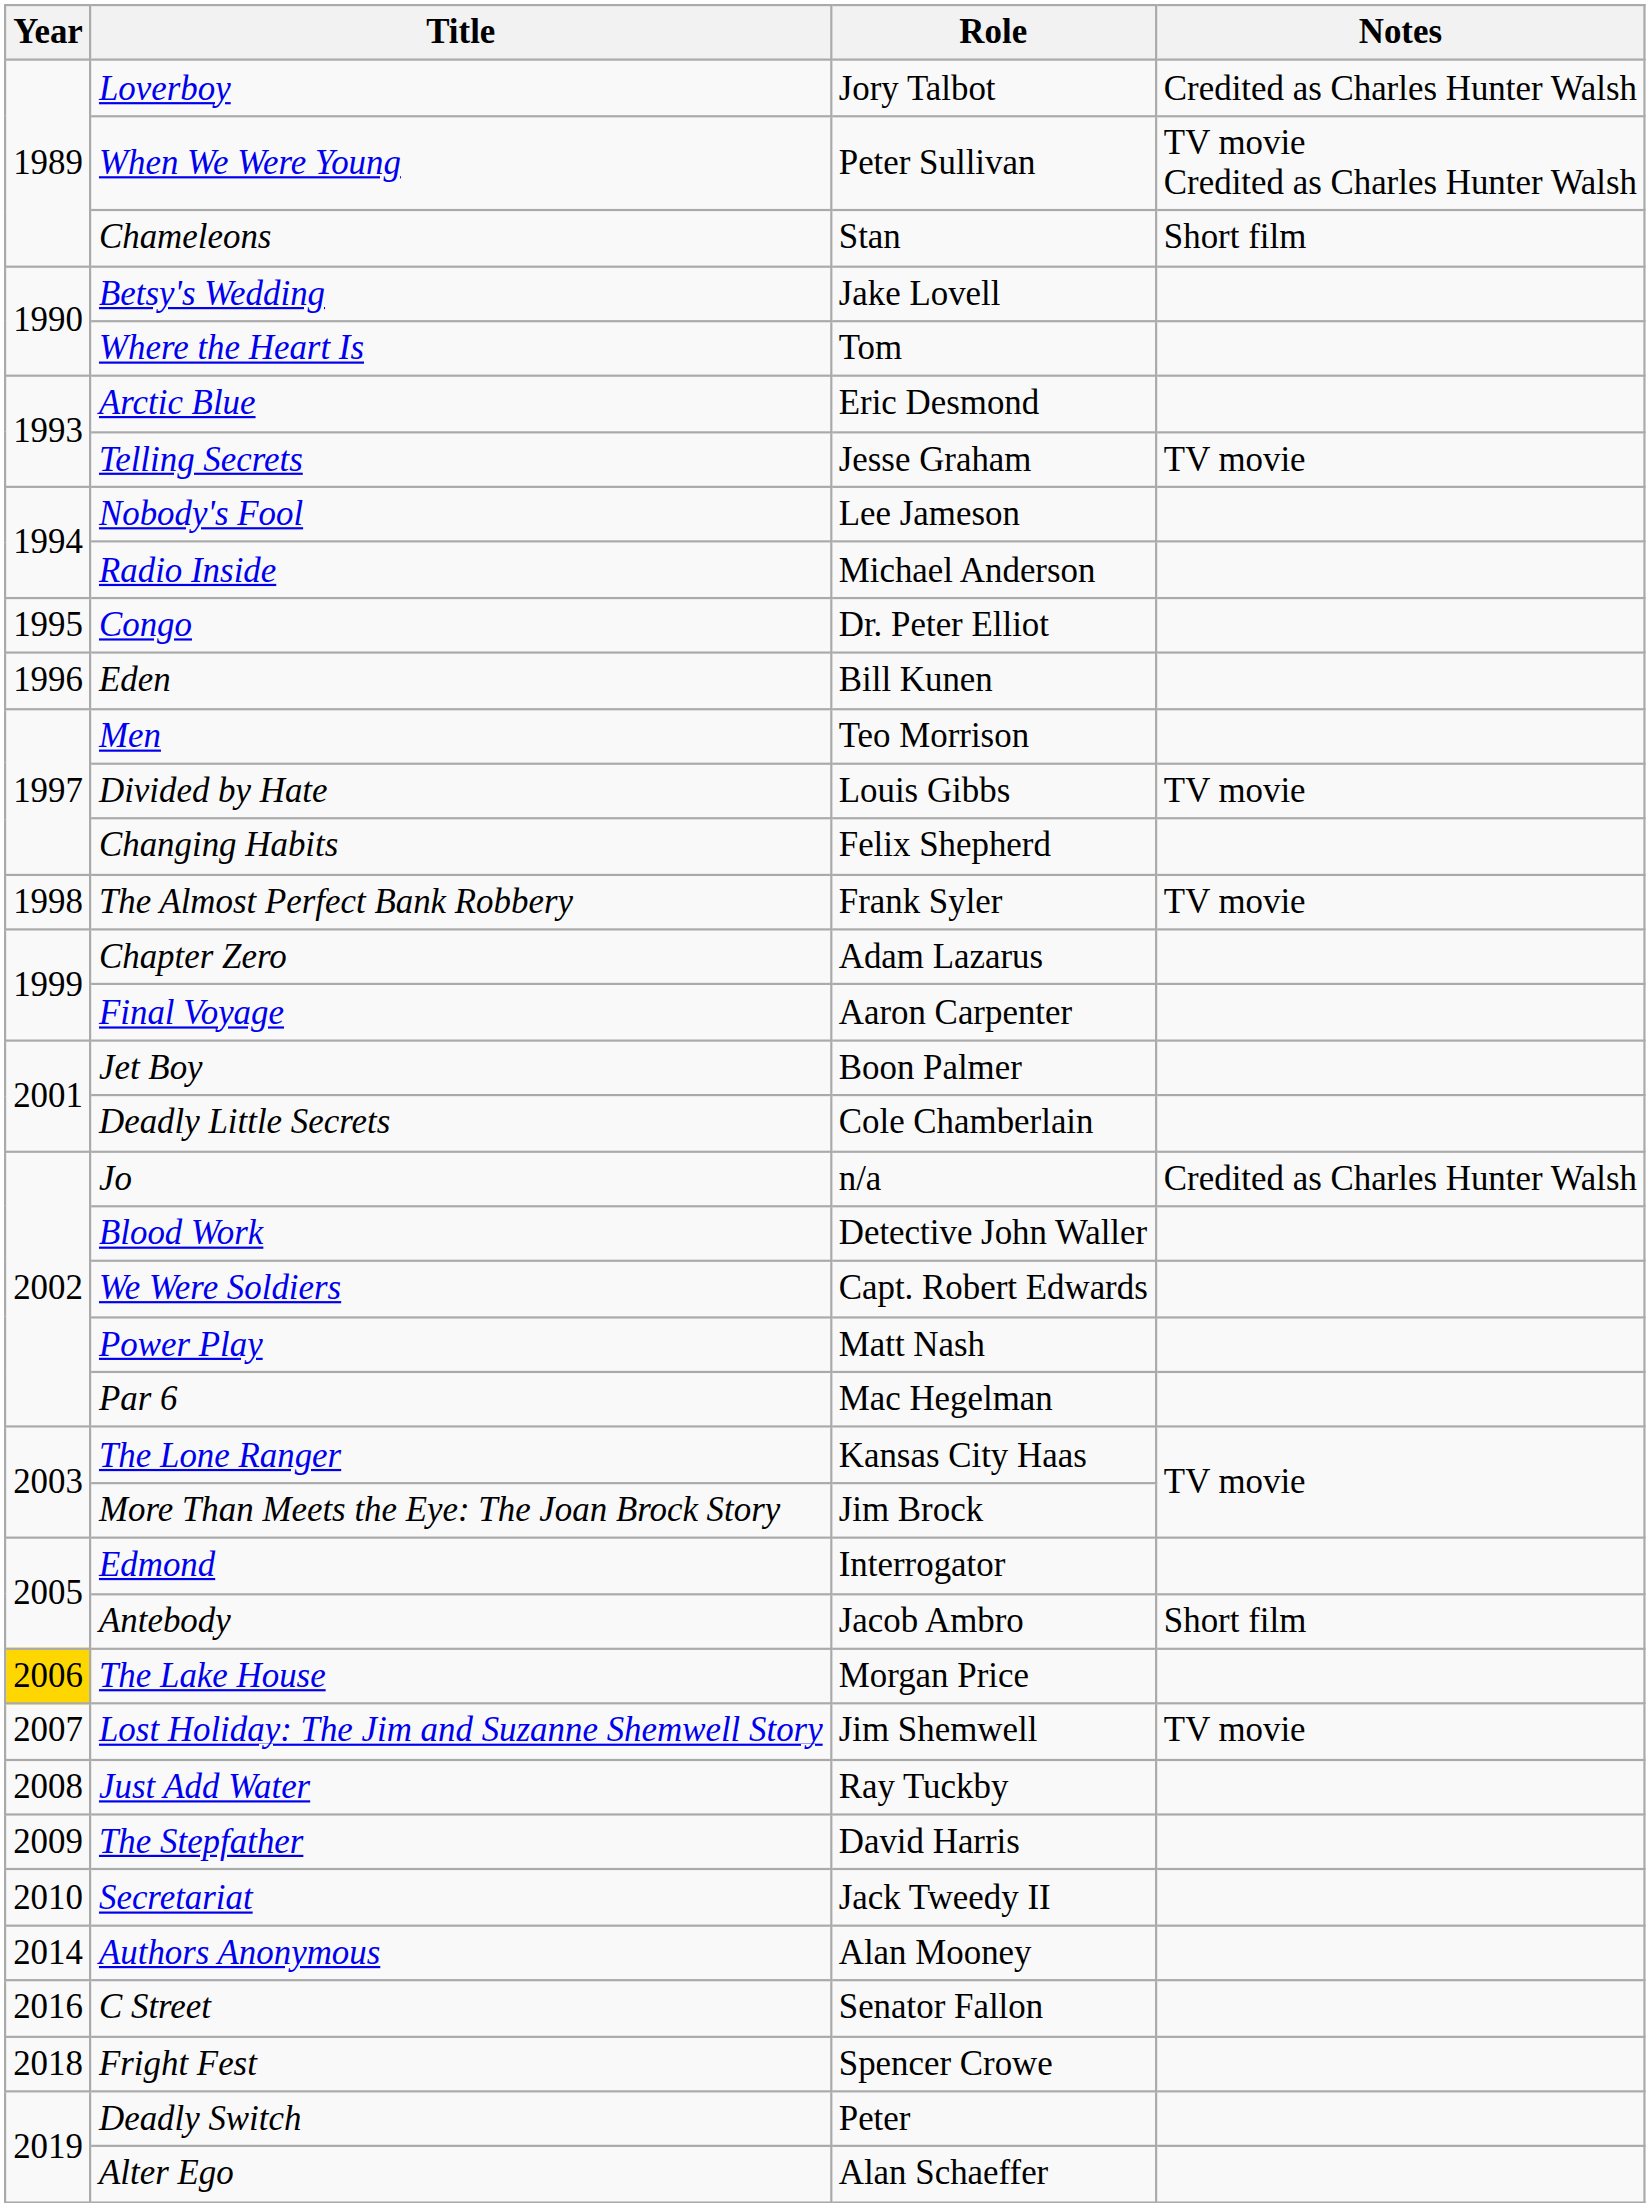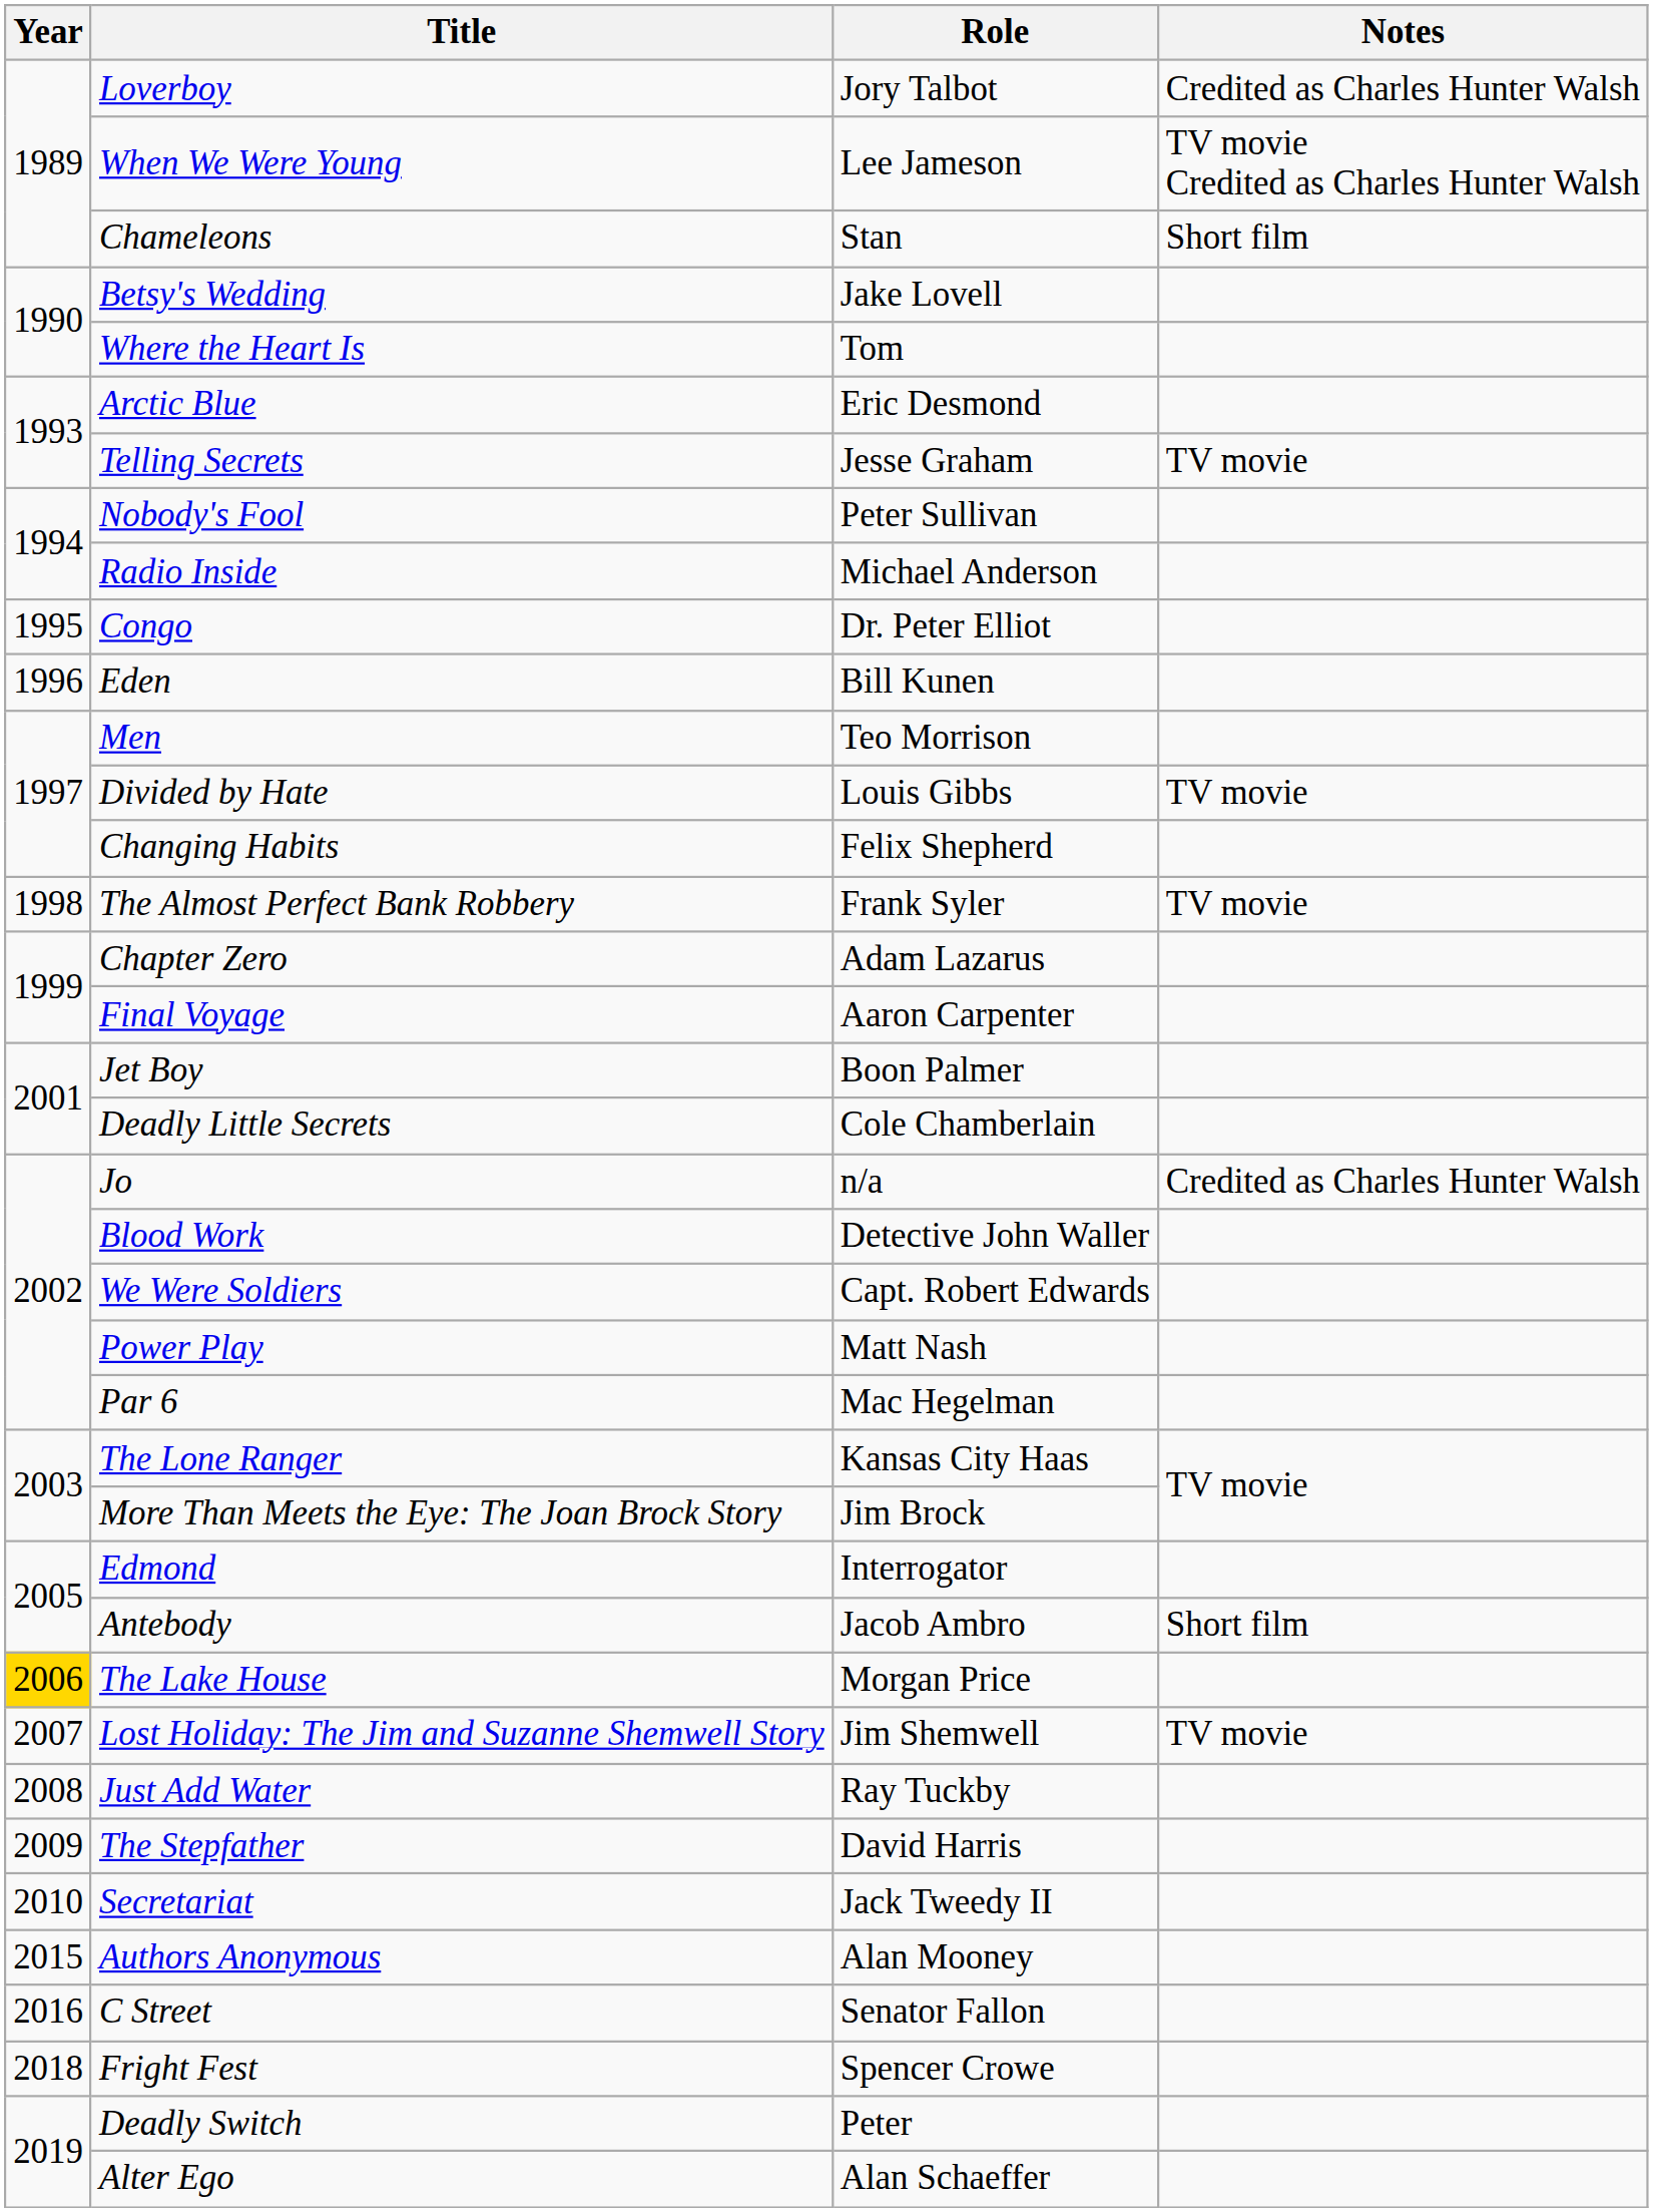 <table class="wikitable sortable">
 <tr>
 <th>Year</th>
 <th>Title</th>
 <th>Role</th>
 <th class="unsortable">Notes</th>
 </tr>
 <tr>
 <td rowspan=3>1989</td>
 <td><em><a href='#'>Loverboy</a></em></td>
 <td>Jory Talbot</td>
 <td>Credited as Charles Hunter Walsh</td>
 </tr>
 <tr>
 <td><em><a href='#'>When We Were Young</a></em></td>
-<td>Peter Sullivan</td>
+<td>Lee Jameson</td>
 <td>TV movie<br>Credited as Charles Hunter Walsh</td>
 </tr>
 <tr>
 <td><em>Chameleons</em></td>
 <td>Stan</td>
 <td>Short film</td>
 </tr>
 <tr>
 <td rowspan=2>1990</td>
 <td><em><a href='#'>Betsy's Wedding</a></em></td>
 <td>Jake Lovell</td>
 <td></td>
 </tr>
 <tr>
 <td><em><a href='#'>Where the Heart Is</a></em></td>
 <td>Tom</td>
 <td></td>
 </tr>
 <tr>
 <td rowspan=2>1993</td>
 <td><em><a href='#'>Arctic Blue</a></em></td>
 <td>Eric Desmond</td>
 <td></td>
 </tr>
 <tr>
 <td><em><a href='#'>Telling Secrets</a></em></td>
 <td>Jesse Graham</td>
 <td>TV movie</td>
 </tr>
 <tr>
 <td rowspan=2>1994</td>
 <td><em><a href='#'>Nobody's Fool</a></em></td>
-<td>Lee Jameson</td>
+<td>Peter Sullivan</td>
 <td></td>
 </tr>
 <tr>
 <td><em><a href='#'>Radio Inside</a></em></td>
 <td>Michael Anderson</td>
 <td></td>
 </tr>
 <tr>
 <td>1995</td>
 <td><em><a href='#'>Congo</a></em></td>
 <td>Dr. Peter Elliot</td>
 <td></td>
 </tr>
 <tr>
 <td>1996</td>
 <td><em>Eden</em></td>
 <td>Bill Kunen</td>
 <td></td>
 </tr>
 <tr>
 <td rowspan=3>1997</td>
 <td><em><a href='#'>Men</a></em></td>
 <td>Teo Morrison</td>
 <td></td>
 </tr>
 <tr>
 <td><em>Divided by Hate</em></td>
 <td>Louis Gibbs</td>
 <td>TV movie</td>
 </tr>
 <tr>
 <td><em>Changing Habits</em></td>
 <td>Felix Shepherd</td>
 <td></td>
 </tr>
 <tr>
 <td>1998</td>
 <td><em>The Almost Perfect Bank Robbery</em></td>
 <td>Frank Syler</td>
 <td>TV movie</td>
 </tr>
 <tr>
 <td rowspan=2>1999</td>
 <td><em>Chapter Zero</em></td>
 <td>Adam Lazarus</td>
 <td></td>
 </tr>
 <tr>
 <td><em><a href='#'>Final Voyage</a></em></td>
 <td>Aaron Carpenter</td>
 <td></td>
 </tr>
 <tr>
 <td rowspan=2>2001</td>
 <td><em>Jet Boy</em></td>
 <td>Boon Palmer</td>
 <td></td>
 </tr>
 <tr>
 <td><em>Deadly Little Secrets</em></td>
 <td>Cole Chamberlain</td>
 <td></td>
 </tr>
 <tr>
 <td rowspan=5>2002</td>
 <td><em>Jo</em></td>
 <td>n/a</td>
 <td>Credited as Charles Hunter Walsh</td>
 </tr>
 <tr>
 <td><em><a href='#'>Blood Work</a></em></td>
 <td>Detective John Waller</td>
 <td></td>
 </tr>
 <tr>
 <td><em><a href='#'>We Were Soldiers</a></em></td>
 <td>Capt. Robert Edwards</td>
 <td></td>
 </tr>
 <tr>
 <td><em><a href='#'>Power Play</a></em></td>
 <td>Matt Nash</td>
 <td></td>
 </tr>
 <tr>
 <td><em>Par 6</em></td>
 <td>Mac Hegelman</td>
 <td></td>
 </tr>
 <tr>
 <td rowspan=2>2003</td>
 <td><em><a href='#'>The Lone Ranger</a></em></td>
 <td>Kansas City Haas</td>
 <td rowspan=2>TV movie</td>
 </tr>
 <tr>
 <td><em>More Than Meets the Eye: The Joan Brock Story</em></td>
 <td>Jim Brock</td>
 </tr>
 <tr>
 <td rowspan=2>2005</td>
 <td><em><a href='#'>Edmond</a></em></td>
 <td>Interrogator</td>
 <td></td>
 </tr>
 <tr>
 <td><em>Antebody</em></td>
 <td>Jacob Ambro</td>
 <td>Short film</td>
 </tr>
 <tr>
 <td style="background: gold;">2006</td>
 <td><em><a href='#'>The Lake House</a></em></td>
 <td>Morgan Price</td>
 <td></td>
 </tr>
 <tr>
 <td>2007</td>
 <td><em><a href='#'>Lost Holiday: The Jim and Suzanne Shemwell Story</a></em></td>
 <td>Jim Shemwell</td>
 <td>TV movie</td>
 </tr>
 <tr>
 <td>2008</td>
 <td><em><a href='#'>Just Add Water</a></em></td>
 <td>Ray Tuckby</td>
 <td></td>
 </tr>
 <tr>
 <td>2009</td>
 <td><em><a href='#'>The Stepfather</a></em></td>
 <td>David Harris</td>
 <td></td>
 </tr>
 <tr>
 <td>2010</td>
 <td><em><a href='#'>Secretariat</a></em></td>
 <td>Jack Tweedy II</td>
 <td></td>
 </tr>
 <tr>
-<td>2014</td>
+<td>2015</td>
 <td><em><a href='#'>Authors Anonymous</a></em></td>
 <td>Alan Mooney</td>
 <td></td>
 </tr>
 <tr>
 <td>2016</td>
 <td><em>C Street</em></td>
 <td>Senator Fallon</td>
 <td></td>
 </tr>
 <tr>
 <td>2018</td>
 <td><em>Fright Fest</em></td>
 <td>Spencer Crowe</td>
 <td></td>
 </tr>
 <tr>
 <td rowspan=2>2019</td>
 <td><em>Deadly Switch</em></td>
 <td>Peter</td>
 <td></td>
 </tr>
 <tr>
 <td><em>Alter Ego</em></td>
 <td>Alan Schaeffer</td>
 <td></td>
 </tr>
 </table>
